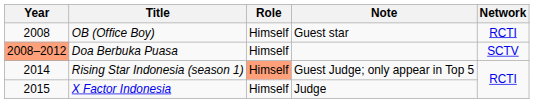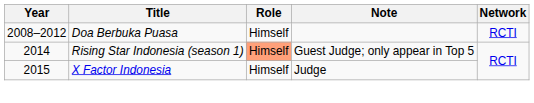 <table class="wikitable">
 <tr>
 <th>Year</th>
 <th>Title</th>
 <th>Role</th>
 <th>Note</th>
 <th>Network</th>
 </tr>
 <tr>
-<td align="center">2008</td>
-<td><em>OB (Office Boy)</em></td>
-<td>Himself</td>
-<td>Guest star</td>
-<td align="center"><a href='#'>RCTI</a></td>
-</tr>
-<tr>
-<td align="center" style="background: lightsalmon;">2008–2012</td>
+<td align="center">2008–2012</td>
 <td><em>Doa Berbuka Puasa</em></td>
 <td>Himself</td>
 <td></td>
-<td align="center"><a href='#'>SCTV</a></td>
+<td align="center"><a href='#'>RCTI</a></td>
 </tr>
 <tr>
 <td align="center">2014</td>
 <td><em>Rising Star Indonesia (season 1)</em></td>
 <td style="background: lightsalmon;">Himself</td>
 <td>Guest Judge; only appear in Top 5</td>
 <td rowspan="2" align="center"><a href='#'>RCTI</a></td>
 </tr>
 <tr>
 <td align="center">2015</td>
 <td><em><a href='#'>X Factor Indonesia</a></em></td>
 <td>Himself</td>
 <td>Judge</td>
 </tr>
 </table>
